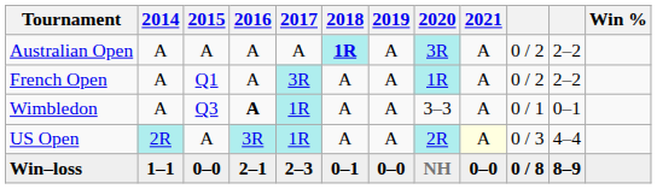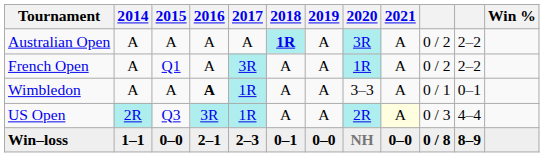 <table class="wikitable" style="text-align:center;">
 <tr>
 <th>Tournament</th>
 <th><a href='#'>2014</a></th>
 <th><a href='#'>2015</a></th>
 <th><a href='#'>2016</a></th>
 <th><a href='#'>2017</a></th>
 <th><a href='#'>2018</a></th>
 <th><a href='#'>2019</a></th>
 <th><a href='#'>2020</a></th>
 <th><a href='#'>2021</a></th>
 <th></th>
 <th></th>
 <th>Win %</th>
 </tr>
 <tr>
 <td align="left"><a href='#'>Australian Open</a></td>
 <td>A</td>
 <td>A</td>
 <td>A</td>
 <td>A</td>
 <td bgcolor=afeeee><strong><a href='#'>1R</a></strong></td>
 <td>A</td>
 <td bgcolor=afeeee><a href='#'>3R</a></td>
 <td>A</td>
 <td>0 / 2</td>
 <td>2–2</td>
 <td></td>
 </tr>
 <tr>
 <td align="left"><a href='#'>French Open</a></td>
 <td>A</td>
 <td><a href='#'>Q1</a></td>
 <td>A</td>
 <td bgcolor=afeeee><a href='#'>3R</a></td>
 <td>A</td>
 <td>A</td>
 <td bgcolor=afeeee><a href='#'>1R</a></td>
 <td>A</td>
 <td>0 / 2</td>
 <td>2–2</td>
 <td></td>
 </tr>
 <tr>
 <td align="left"><a href='#'>Wimbledon</a></td>
 <td>A</td>
-<td><a href='#'>Q3</a></td>
+<td>A</td>
 <td><strong>A</strong></td>
 <td bgcolor=afeeee><a href='#'>1R</a></td>
 <td>A</td>
 <td>A</td>
 <td>3–3</td>
 <td>A</td>
 <td>0 / 1</td>
 <td>0–1</td>
 <td></td>
 </tr>
 <tr>
 <td align="left"><a href='#'>US Open</a></td>
 <td bgcolor=afeeee><a href='#'>2R</a></td>
-<td>A</td>
+<td><a href='#'>Q3</a></td>
 <td bgcolor=afeeee><a href='#'>3R</a></td>
 <td bgcolor=afeeee><a href='#'>1R</a></td>
 <td>A</td>
 <td>A</td>
 <td bgcolor=afeeee><a href='#'>2R</a></td>
 <td style="background: lightyellow;">A</td>
 <td>0 / 3</td>
 <td>4–4</td>
 <td></td>
 </tr>
 <tr style="background:#efefef; font-weight:bold;">
 <td style="text-align:left;">Win–loss</td>
 <td>1–1</td>
 <td>0–0</td>
 <td>2–1</td>
 <td>2–3</td>
 <td>0–1</td>
 <td>0–0</td>
 <td style="color:#767676;">NH</td>
 <td>0–0</td>
 <td>0 / 8</td>
 <td>8–9</td>
 <td></td>
 </tr>
 </table>
